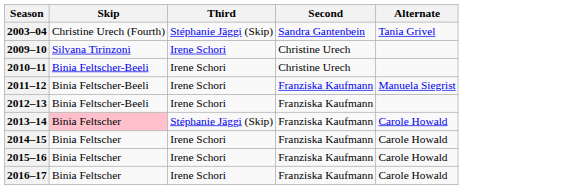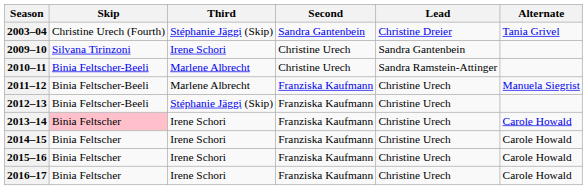 <table class="wikitable">
 <tr>
 <th scope="col">Season</th>
 <th scope="col">Skip</th>
 <th scope="col">Third</th>
 <th scope="col">Second</th>
+<th scope="col">Lead</th>
 <th scope="col">Alternate</th>
 </tr>
 <tr>
 <th scope="row">2003–04</th>
 <td>Christine Urech (Fourth)</td>
 <td><a href='#'>Stéphanie Jäggi</a> (Skip)</td>
 <td><a href='#'>Sandra Gantenbein</a></td>
+<td><a href='#'>Christine Dreier</a></td>
 <td><a href='#'>Tania Grivel</a></td>
 </tr>
 <tr>
 <th scope="row">2009–10</th>
 <td><a href='#'>Silvana Tirinzoni</a></td>
 <td><a href='#'>Irene Schori</a></td>
 <td>Christine Urech</td>
+<td>Sandra Gantenbein</td>
 <td></td>
 </tr>
 <tr>
 <th scope="row">2010–11</th>
 <td><a href='#'>Binia Feltscher-Beeli</a></td>
-<td>Irene Schori</td>
+<td><a href='#'>Marlene Albrecht</a></td>
 <td>Christine Urech</td>
+<td>Sandra Ramstein-Attinger</td>
 <td></td>
 </tr>
 <tr>
 <th scope="row">2011–12</th>
 <td>Binia Feltscher-Beeli</td>
-<td>Irene Schori</td>
+<td>Marlene Albrecht</td>
 <td><a href='#'>Franziska Kaufmann</a></td>
+<td>Christine Urech</td>
 <td><a href='#'>Manuela Siegrist</a></td>
 </tr>
 <tr>
 <th scope="row">2012–13</th>
 <td>Binia Feltscher-Beeli</td>
-<td>Irene Schori</td>
+<td><a href='#'>Stéphanie Jäggi</a> (Skip)</td>
 <td>Franziska Kaufmann</td>
+<td>Christine Urech</td>
 <td></td>
 </tr>
 <tr>
 <th scope="row">2013–14</th>
 <td style="background: pink;">Binia Feltscher</td>
-<td><a href='#'>Stéphanie Jäggi</a> (Skip)</td>
+<td>Irene Schori</td>
 <td>Franziska Kaufmann</td>
+<td>Christine Urech</td>
 <td><a href='#'>Carole Howald</a></td>
 </tr>
 <tr>
 <th scope="row">2014–15</th>
 <td>Binia Feltscher</td>
 <td>Irene Schori</td>
 <td>Franziska Kaufmann</td>
+<td>Christine Urech</td>
 <td>Carole Howald</td>
 </tr>
 <tr>
 <th scope="row">2015–16</th>
 <td>Binia Feltscher</td>
 <td>Irene Schori</td>
 <td>Franziska Kaufmann</td>
+<td>Christine Urech</td>
 <td>Carole Howald</td>
 </tr>
 <tr>
 <th scope="row">2016–17</th>
 <td>Binia Feltscher</td>
 <td>Irene Schori</td>
 <td>Franziska Kaufmann</td>
+<td>Christine Urech</td>
 <td>Carole Howald</td>
 </tr>
 </table>
